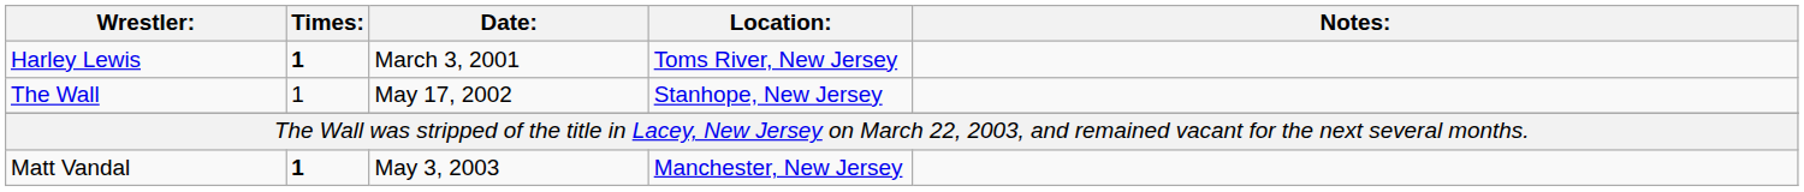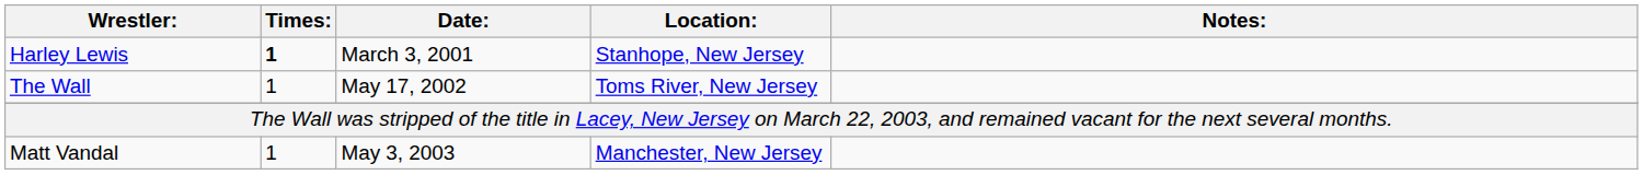 <table class="wikitable" width=100%>
 <tr>
 <th width=16%>Wrestler:</th>
 <th width=1%>Times:</th>
 <th width=16%>Date:</th>
 <th width=15%>Location:</th>
 <th width=51%>Notes:</th>
 </tr>
 <tr>
 <td><a href='#'>Harley Lewis</a></td>
 <td><strong>1</strong></td>
 <td>March 3, 2001</td>
-<td><a href='#'>Toms River, New Jersey</a></td>
+<td><a href='#'>Stanhope, New Jersey</a></td>
 <td></td>
 </tr>
 <tr>
 <td><a href='#'>The Wall</a></td>
 <td>1</td>
 <td>May 17, 2002</td>
-<td><a href='#'>Stanhope, New Jersey</a></td>
+<td><a href='#'>Toms River, New Jersey</a></td>
 <td></td>
 </tr>
 <tr>
 </tr>
 <tr style="background: #f2f2f2;">
 <td colspan="5" align=center><em>The Wall was stripped of the title in <a href='#'>Lacey, New Jersey</a> on March 22, 2003, and remained vacant for the next several months.<strong></td>
 </tr>
 <tr>
 <td>Matt Vandal</td>
-<td><strong>1</strong></td>
+<td>1</td>
 <td>May 3, 2003</td>
 <td><a href='#'>Manchester, New Jersey</a></td>
 <td></td>
 </tr>
 </table>
